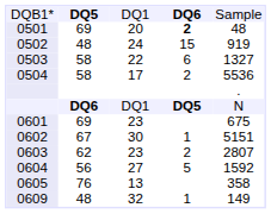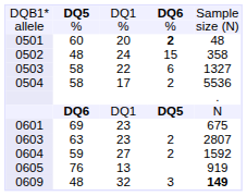 <table border="0" cellspacing="0" cellpadding="0" align="left" style="text-align:center; background:#ffffff; margin-right: 1em; border:2px #e0e0ff solid;">
 <tr style="background:#f0f0ff">
 <td style="width:60px">DQB1*</td>
 <td style="width:60px"><strong>DQ5</strong></td>
 <td style="width:60px">DQ1</td>
 <td style="width:60px"><strong>DQ6</strong></td>
 <td style="width:60px">Sample</td>
 </tr>
+<tr style="background:#f0f0ff">
+<td>allele</td>
+<td>%</td>
+<td>%</td>
+<td>%</td>
+<td>size (N)</td>
+</tr>
 <tr>
 <td style = "background:#e8e8f8">0501</td>
-<td>69</td>
+<td>60</td>
 <td>20</td>
 <td><strong>2</strong></td>
 <td>48</td>
 </tr>
 <tr>
 <td style = "background:#e8e8f8">0502</td>
 <td>48</td>
 <td>24</td>
 <td>15</td>
-<td>919</td>
+<td>358</td>
 </tr>
 <tr>
 <td style = "background:#e8e8f8">0503</td>
 <td>58</td>
 <td>22</td>
 <td>6</td>
 <td>1327</td>
 </tr>
 <tr>
 <td style = "background:#e8e8f8">0504</td>
 <td>58</td>
 <td>17</td>
 <td>2</td>
 <td>5536</td>
 </tr>
 <tr>
 <td style = "background:#e8e8f8"></td>
 <td></td>
 <td></td>
 <td></td>
 <td>.</td>
 </tr>
 <tr style="background:#f0f0ff">
 <td style="width:60px"></td>
 <td style="width:60px"><strong>DQ6</strong></td>
 <td style="width:60px">DQ1</td>
 <td style="width:60px"><strong>DQ5</strong></td>
 <td style="width:60px">N</td>
 </tr>
 <tr>
 <td style = "background:#e8e8f8">0601</td>
 <td>69</td>
 <td>23</td>
 <td></td>
 <td>675</td>
 </tr>
 <tr>
-<td style = "background:#e8e8f8">0602</td>
-<td>67</td>
-<td>30</td>
-<td>1</td>
-<td>5151</td>
-</tr>
-<tr>
 <td style = "background:#e8e8f8">0603</td>
-<td>62</td>
+<td>63</td>
 <td>23</td>
 <td>2</td>
 <td>2807</td>
 </tr>
 <tr>
 <td style = "background:#e8e8f8">0604</td>
-<td>56</td>
+<td>59</td>
 <td>27</td>
-<td>5</td>
+<td>2</td>
 <td>1592</td>
 </tr>
 <tr>
 <td style = "background:#e8e8f8">0605</td>
 <td>76</td>
 <td>13</td>
 <td></td>
-<td>358</td>
+<td>919</td>
 </tr>
 <tr>
 <td style = "background:#e8e8f8">0609</td>
 <td>48</td>
 <td>32</td>
-<td>1</td>
-<td>149</td>
+<td>3</td>
+<td><strong>149</strong></td>
 </tr>
 <tr>
 </tr>
 </table>
